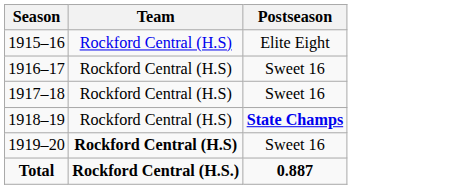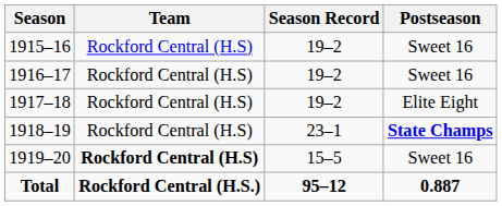 <table class="wikitable">
 <tr>
 <th>Season</th>
 <th>Team</th>
+<th>Season Record</th>
 <th>Postseason</th>
 </tr>
 <tr align="center" bgcolor="">
 <td>1915–16</td>
 <td><a href='#'>Rockford Central (H.S)</a></td>
-<td>Elite Eight</td>
+<td>19–2</td>
+<td>Sweet 16</td>
 </tr>
 <tr align="center" bgcolor="">
 <td>1916–17</td>
 <td>Rockford Central (H.S)</td>
+<td>19–2</td>
 <td>Sweet 16</td>
 </tr>
 <tr align="center" bgcolor="">
 <td>1917–18</td>
 <td>Rockford Central (H.S)</td>
-<td>Sweet 16</td>
+<td>19–2</td>
+<td>Elite Eight</td>
 </tr>
 <tr align="center" bgcolor="">
 <td>1918–19</td>
 <td>Rockford Central (H.S)</td>
+<td>23–1</td>
 <td><strong><a href='#'>State Champs</a></strong></td>
 </tr>
 <tr align="center" bgcolor="">
 <td>1919–20</td>
 <td><strong>Rockford Central (H.S)</strong></td>
+<td>15–5</td>
 <td>Sweet 16</td>
 </tr>
 <tr align="center" bgcolor=""|- bgcolor="#CCCCCC">
 <td><strong>Total</strong></td>
 <td><strong>Rockford Central (H.S.)</strong></td>
+<td><strong>  95–12  </strong></td>
 <td><strong>  0.887  </strong></td>
 </tr>
 </table>
